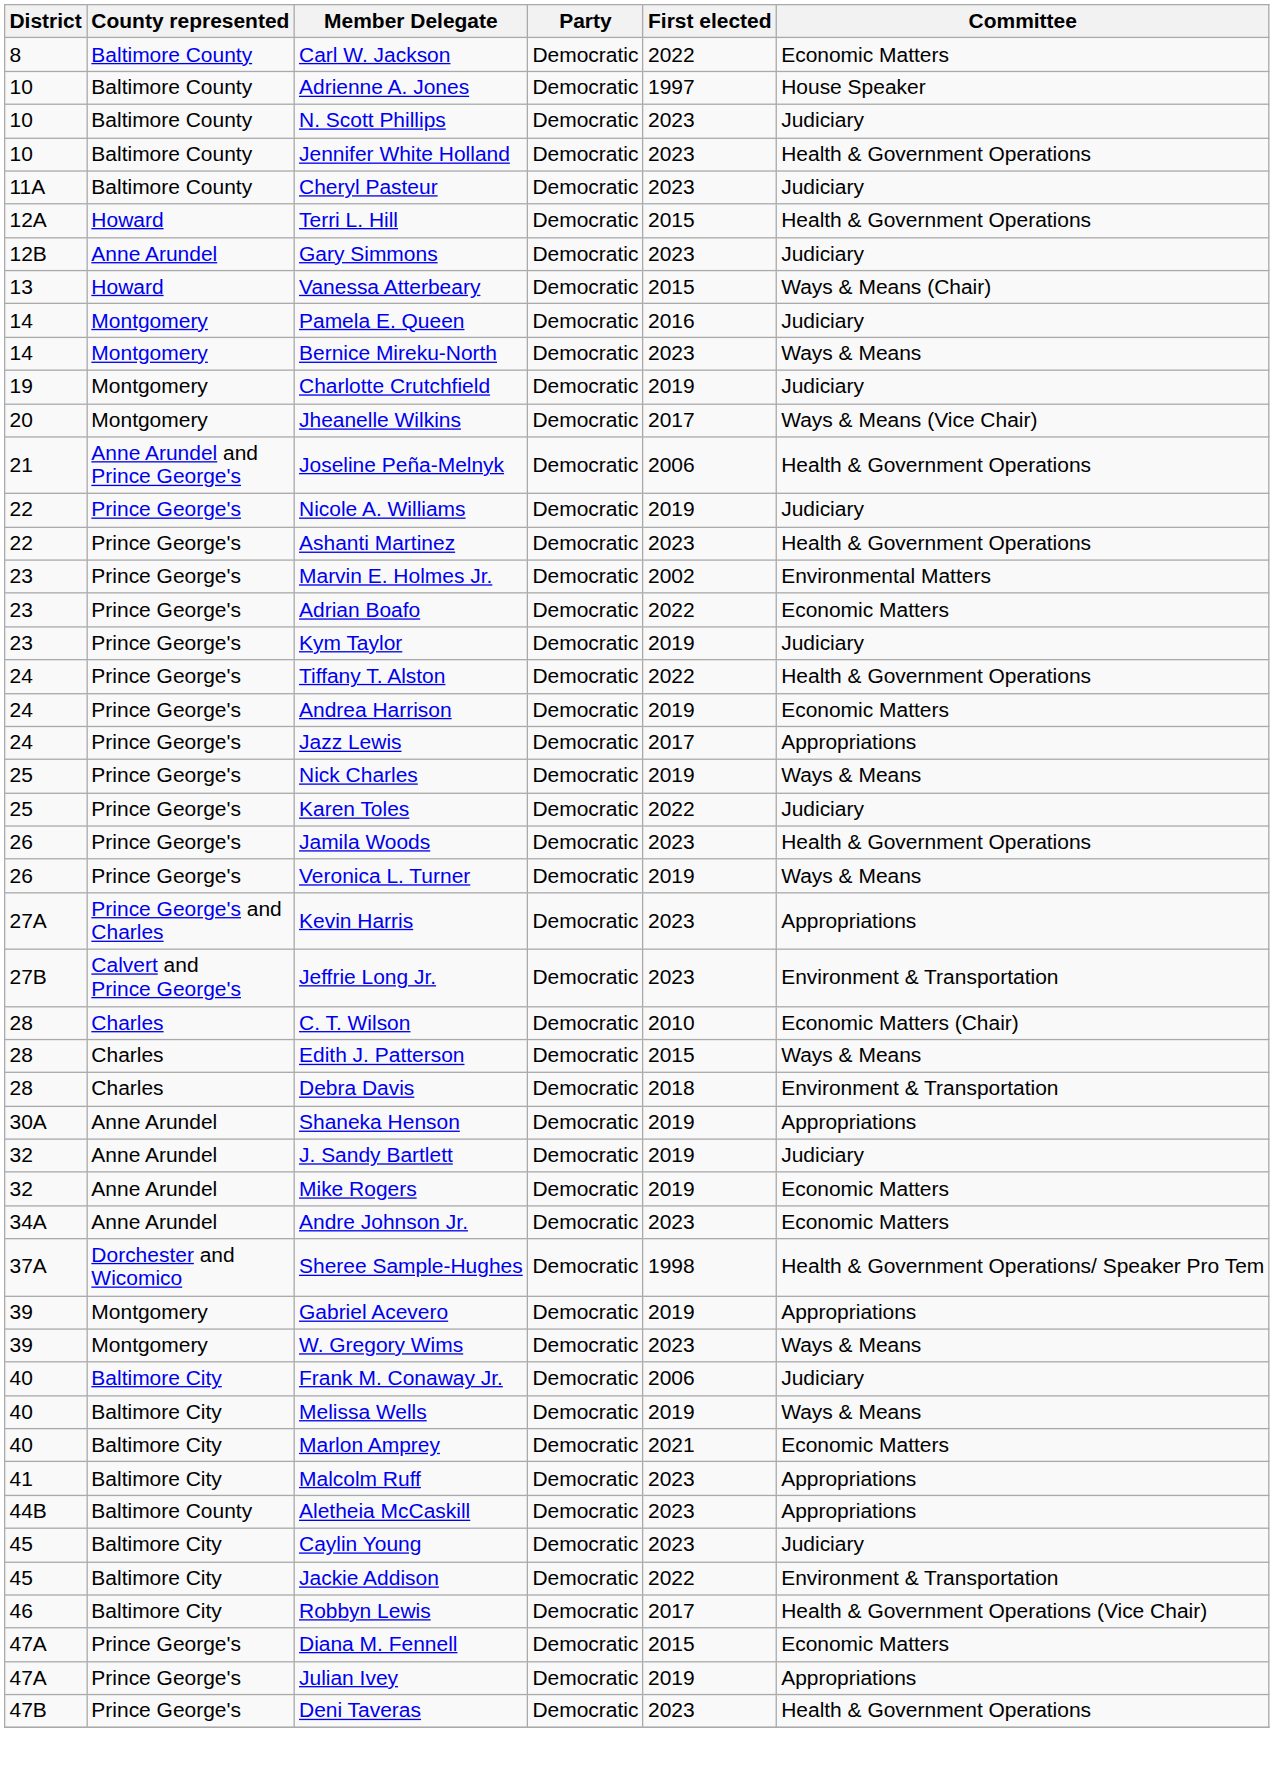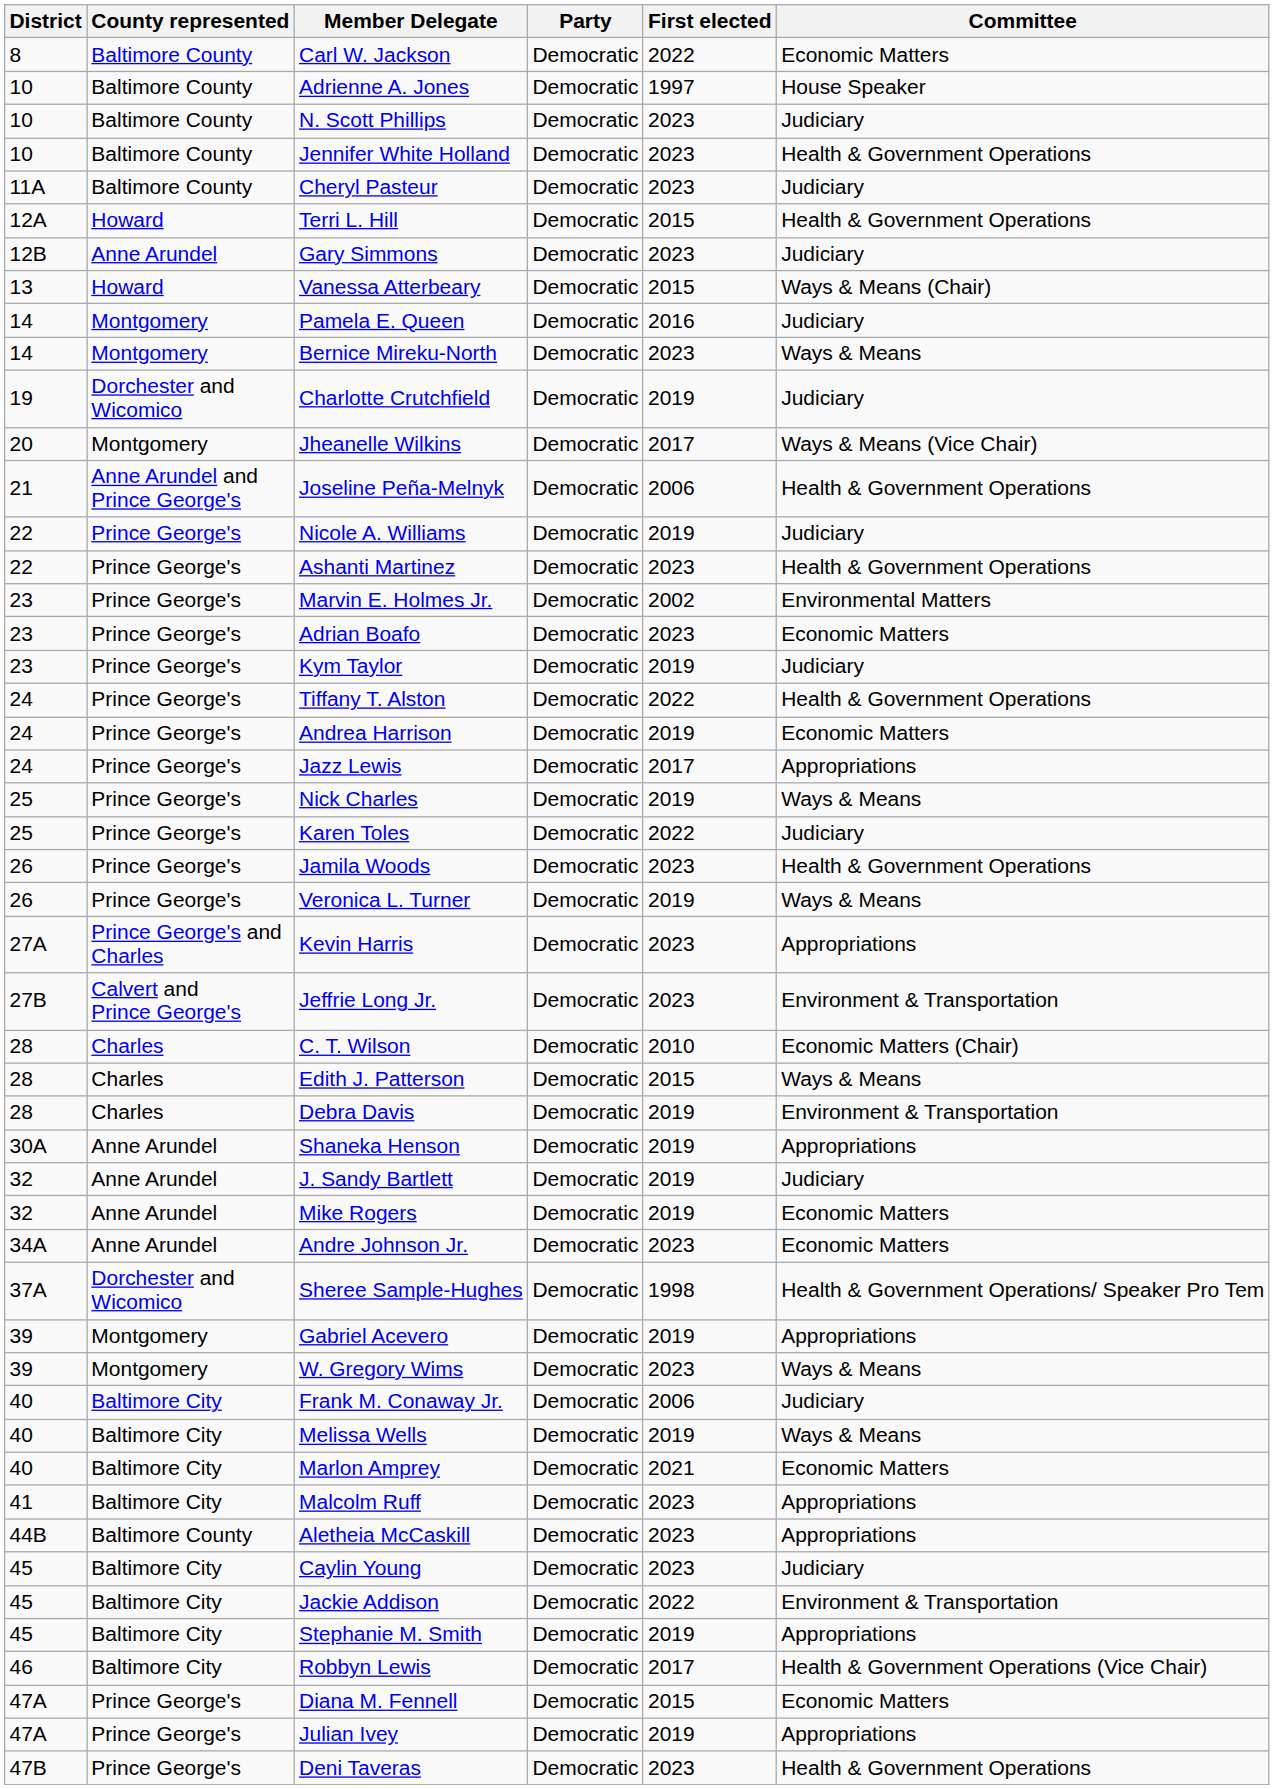 <table class="sortable wikitable">
 <tr>
 <th>District</th>
 <th>County represented</th>
 <th>Member Delegate</th>
 <th>Party</th>
 <th>First elected</th>
 <th>Committee</th>
 </tr>
 <tr>
 <td>8</td>
 <td><a href='#'>Baltimore County</a></td>
 <td> <a href='#'>Carl W. Jackson</a></td>
 <td>Democratic</td>
 <td>2022</td>
 <td>Economic Matters</td>
 </tr>
 <tr>
 <td>10</td>
 <td>Baltimore County</td>
 <td> <a href='#'>Adrienne A. Jones</a></td>
 <td>Democratic</td>
 <td>1997</td>
 <td>House Speaker</td>
 </tr>
 <tr>
 <td>10</td>
 <td>Baltimore County</td>
 <td> <a href='#'>N. Scott Phillips</a></td>
 <td>Democratic</td>
 <td>2023</td>
 <td>Judiciary</td>
 </tr>
 <tr>
 <td>10</td>
 <td>Baltimore County</td>
 <td> <a href='#'>Jennifer White Holland</a></td>
 <td>Democratic</td>
 <td>2023</td>
 <td>Health & Government Operations</td>
 </tr>
 <tr>
 <td>11A</td>
 <td>Baltimore County</td>
 <td> <a href='#'>Cheryl Pasteur</a></td>
 <td>Democratic</td>
 <td>2023</td>
 <td>Judiciary</td>
 </tr>
 <tr>
 <td>12A</td>
 <td><a href='#'>Howard</a></td>
 <td> <a href='#'>Terri L. Hill</a></td>
 <td>Democratic</td>
 <td>2015</td>
 <td>Health & Government Operations</td>
 </tr>
 <tr>
 <td>12B</td>
 <td><a href='#'>Anne Arundel</a></td>
 <td> <a href='#'>Gary Simmons</a></td>
 <td>Democratic</td>
 <td>2023</td>
 <td>Judiciary</td>
 </tr>
 <tr>
 <td>13</td>
 <td><a href='#'>Howard</a></td>
 <td> <a href='#'>Vanessa Atterbeary</a></td>
 <td>Democratic</td>
 <td>2015</td>
 <td>Ways & Means (Chair)</td>
 </tr>
 <tr>
 <td>14</td>
 <td><a href='#'>Montgomery</a></td>
 <td> <a href='#'>Pamela E. Queen</a></td>
 <td>Democratic</td>
 <td>2016</td>
 <td>Judiciary</td>
 </tr>
 <tr>
 <td>14</td>
 <td><a href='#'>Montgomery</a></td>
 <td> <a href='#'>Bernice Mireku-North</a></td>
 <td>Democratic</td>
 <td>2023</td>
 <td>Ways & Means</td>
 </tr>
 <tr>
 <td>19</td>
-<td>Montgomery</td>
+<td><a href='#'>Dorchester</a> and<br><a href='#'>Wicomico</a></td>
 <td> <a href='#'>Charlotte Crutchfield</a></td>
 <td>Democratic</td>
 <td>2019</td>
 <td>Judiciary</td>
 </tr>
 <tr>
 <td>20</td>
 <td>Montgomery</td>
 <td> <a href='#'>Jheanelle Wilkins</a></td>
 <td>Democratic</td>
 <td>2017</td>
 <td>Ways & Means (Vice Chair)</td>
 </tr>
 <tr>
 <td>21</td>
 <td><a href='#'>Anne Arundel</a> and<br><a href='#'>Prince George's</a></td>
 <td> <a href='#'>Joseline Peña-Melnyk</a></td>
 <td>Democratic</td>
 <td>2006</td>
 <td>Health & Government Operations</td>
 </tr>
 <tr>
 <td>22</td>
 <td><a href='#'>Prince George's</a></td>
 <td> <a href='#'>Nicole A. Williams</a></td>
 <td>Democratic</td>
 <td>2019</td>
 <td>Judiciary</td>
 </tr>
 <tr>
 <td>22</td>
 <td>Prince George's</td>
 <td> <a href='#'>Ashanti Martinez</a></td>
 <td>Democratic</td>
 <td>2023</td>
 <td>Health & Government Operations</td>
 </tr>
 <tr>
 <td>23</td>
 <td>Prince George's</td>
 <td> <a href='#'>Marvin E. Holmes Jr.</a></td>
 <td>Democratic</td>
 <td>2002</td>
 <td>Environmental Matters</td>
 </tr>
 <tr>
 <td>23</td>
 <td>Prince George's</td>
 <td> <a href='#'>Adrian Boafo</a></td>
 <td>Democratic</td>
-<td>2022</td>
+<td>2023</td>
 <td>Economic Matters</td>
 </tr>
 <tr>
 <td>23</td>
 <td>Prince George's</td>
 <td> <a href='#'>Kym Taylor</a></td>
 <td>Democratic</td>
 <td>2019</td>
 <td>Judiciary</td>
 </tr>
 <tr>
 <td>24</td>
 <td>Prince George's</td>
 <td> <a href='#'>Tiffany T. Alston</a></td>
 <td>Democratic</td>
 <td>2022</td>
 <td>Health & Government Operations</td>
 </tr>
 <tr>
 <td>24</td>
 <td>Prince George's</td>
 <td> <a href='#'>Andrea Harrison</a></td>
 <td>Democratic</td>
 <td>2019</td>
 <td>Economic Matters</td>
 </tr>
 <tr>
 <td>24</td>
 <td>Prince George's</td>
 <td> <a href='#'>Jazz Lewis</a></td>
 <td>Democratic</td>
 <td>2017</td>
 <td>Appropriations</td>
 </tr>
 <tr>
 <td>25</td>
 <td>Prince George's</td>
 <td> <a href='#'>Nick Charles</a></td>
 <td>Democratic</td>
 <td>2019</td>
 <td>Ways & Means</td>
 </tr>
 <tr>
 <td>25</td>
 <td>Prince George's</td>
 <td> <a href='#'>Karen Toles</a></td>
 <td>Democratic</td>
 <td>2022</td>
 <td>Judiciary</td>
 </tr>
 <tr>
 <td>26</td>
 <td>Prince George's</td>
 <td> <a href='#'>Jamila Woods</a></td>
 <td>Democratic</td>
 <td>2023</td>
 <td>Health & Government Operations</td>
 </tr>
 <tr>
 <td>26</td>
 <td>Prince George's</td>
 <td> <a href='#'>Veronica L. Turner</a></td>
 <td>Democratic</td>
 <td>2019</td>
 <td>Ways & Means</td>
 </tr>
 <tr>
 <td>27A</td>
 <td><a href='#'>Prince George's</a> and<br><a href='#'>Charles</a></td>
 <td> <a href='#'>Kevin Harris</a></td>
 <td>Democratic</td>
 <td>2023</td>
 <td>Appropriations</td>
 </tr>
 <tr>
 <td>27B</td>
 <td><a href='#'>Calvert</a> and<br><a href='#'>Prince George's</a></td>
 <td> <a href='#'>Jeffrie Long Jr.</a></td>
 <td>Democratic</td>
 <td>2023</td>
 <td>Environment & Transportation</td>
 </tr>
 <tr>
 <td>28</td>
 <td><a href='#'>Charles</a></td>
 <td> <a href='#'>C. T. Wilson</a></td>
 <td>Democratic</td>
 <td>2010</td>
 <td>Economic Matters (Chair)</td>
 </tr>
 <tr>
 <td>28</td>
 <td>Charles</td>
 <td> <a href='#'>Edith J. Patterson</a></td>
 <td>Democratic</td>
 <td>2015</td>
 <td>Ways & Means</td>
 </tr>
 <tr>
 <td>28</td>
 <td>Charles</td>
 <td> <a href='#'>Debra Davis</a></td>
 <td>Democratic</td>
-<td>2018</td>
+<td>2019</td>
 <td>Environment & Transportation</td>
 </tr>
 <tr>
 <td>30A</td>
 <td>Anne Arundel</td>
 <td> <a href='#'>Shaneka Henson</a></td>
 <td>Democratic</td>
 <td>2019</td>
 <td>Appropriations</td>
 </tr>
 <tr>
 <td>32</td>
 <td>Anne Arundel</td>
 <td> <a href='#'>J. Sandy Bartlett</a></td>
 <td>Democratic</td>
 <td>2019</td>
 <td>Judiciary</td>
 </tr>
 <tr>
 <td>32</td>
 <td>Anne Arundel</td>
 <td> <a href='#'>Mike Rogers</a></td>
 <td>Democratic</td>
 <td>2019</td>
 <td>Economic Matters</td>
 </tr>
 <tr>
 <td>34A</td>
 <td>Anne Arundel</td>
 <td> <a href='#'>Andre Johnson Jr.</a></td>
 <td>Democratic</td>
 <td>2023</td>
 <td>Economic Matters</td>
 </tr>
 <tr>
 <td>37A</td>
 <td><a href='#'>Dorchester</a> and<br><a href='#'>Wicomico</a></td>
 <td><a href='#'>Sheree Sample-Hughes</a></td>
 <td>Democratic</td>
 <td>1998</td>
 <td>Health & Government Operations/ Speaker Pro Tem</td>
 </tr>
 <tr>
 <td>39</td>
 <td>Montgomery</td>
 <td> <a href='#'>Gabriel Acevero</a></td>
 <td>Democratic</td>
 <td>2019</td>
 <td>Appropriations</td>
 </tr>
 <tr>
 <td>39</td>
 <td>Montgomery</td>
 <td> <a href='#'>W. Gregory Wims</a></td>
 <td>Democratic</td>
 <td>2023</td>
 <td>Ways & Means</td>
 </tr>
 <tr>
 <td>40</td>
 <td><a href='#'>Baltimore City</a></td>
 <td> <a href='#'>Frank M. Conaway Jr.</a></td>
 <td>Democratic</td>
 <td>2006</td>
 <td>Judiciary</td>
 </tr>
 <tr>
 <td>40</td>
 <td>Baltimore City</td>
 <td> <a href='#'>Melissa Wells</a></td>
 <td>Democratic</td>
 <td>2019</td>
 <td>Ways & Means</td>
 </tr>
 <tr>
 <td>40</td>
 <td>Baltimore City</td>
 <td> <a href='#'>Marlon Amprey</a></td>
 <td>Democratic</td>
 <td>2021</td>
 <td>Economic Matters</td>
 </tr>
 <tr>
 <td>41</td>
 <td>Baltimore City</td>
 <td><a href='#'>Malcolm Ruff</a></td>
 <td>Democratic</td>
 <td>2023</td>
 <td>Appropriations</td>
 </tr>
 <tr>
 <td>44B</td>
 <td>Baltimore County</td>
 <td> <a href='#'>Aletheia McCaskill</a></td>
 <td>Democratic</td>
 <td>2023</td>
 <td>Appropriations</td>
 </tr>
 <tr>
 <td>45</td>
 <td>Baltimore City</td>
 <td> <a href='#'>Caylin Young</a></td>
 <td>Democratic</td>
 <td>2023</td>
 <td>Judiciary</td>
 </tr>
 <tr>
 <td>45</td>
 <td>Baltimore City</td>
 <td><a href='#'>Jackie Addison</a></td>
 <td>Democratic</td>
 <td>2022</td>
 <td>Environment & Transportation</td>
 </tr>
 <tr>
+<td>45</td>
+<td>Baltimore City</td>
+<td><a href='#'>Stephanie M. Smith</a></td>
+<td>Democratic</td>
+<td>2019</td>
+<td>Appropriations</td>
+</tr>
+<tr>
 <td>46</td>
 <td>Baltimore City</td>
 <td> <a href='#'>Robbyn Lewis</a></td>
 <td>Democratic</td>
 <td>2017</td>
 <td>Health & Government Operations (Vice Chair)</td>
 </tr>
 <tr>
 <td>47A</td>
 <td>Prince George's</td>
 <td> <a href='#'>Diana M. Fennell</a></td>
 <td>Democratic</td>
 <td>2015</td>
 <td>Economic Matters</td>
 </tr>
 <tr>
 <td>47A</td>
 <td>Prince George's</td>
 <td> <a href='#'>Julian Ivey</a></td>
 <td>Democratic</td>
 <td>2019</td>
 <td>Appropriations</td>
 </tr>
 <tr>
 <td>47B</td>
 <td>Prince George's</td>
 <td> <a href='#'>Deni Taveras</a></td>
 <td>Democratic</td>
 <td>2023</td>
 <td>Health & Government Operations</td>
 </tr>
 <tr>
 </tr>
 </table>
